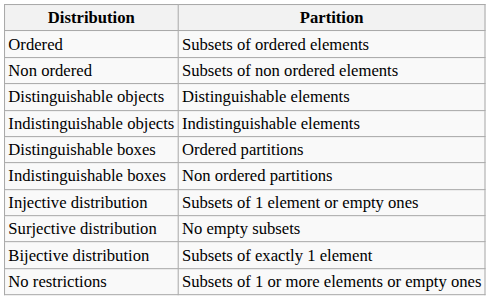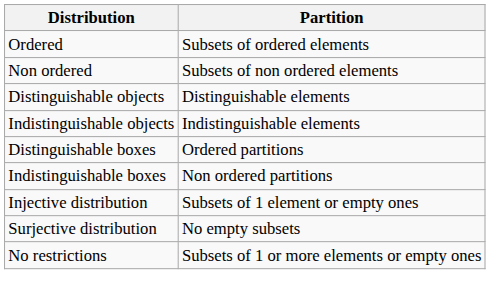 <table class="wikitable">
 <tr>
 <th>Distribution</th>
 <th>Partition</th>
 </tr>
 <tr>
 <td>Ordered</td>
 <td>Subsets of ordered elements</td>
 </tr>
 <tr>
 <td>Non ordered</td>
 <td>Subsets of non ordered elements</td>
 </tr>
 <tr>
 <td>Distinguishable objects</td>
 <td>Distinguishable elements</td>
 </tr>
 <tr>
 <td>Indistinguishable objects</td>
 <td>Indistinguishable elements</td>
 </tr>
 <tr>
 <td>Distinguishable boxes</td>
 <td>Ordered partitions</td>
 </tr>
 <tr>
 <td>Indistinguishable boxes</td>
 <td>Non ordered partitions</td>
 </tr>
 <tr>
 <td>Injective distribution</td>
 <td>Subsets of 1 element or empty ones</td>
 </tr>
 <tr>
 <td>Surjective distribution</td>
 <td>No empty subsets</td>
 </tr>
 <tr>
-<td>Bijective distribution</td>
-<td>Subsets of exactly 1 element</td>
-</tr>
-<tr>
 <td>No restrictions</td>
 <td>Subsets of 1 or more elements or empty ones</td>
 </tr>
 </table>
